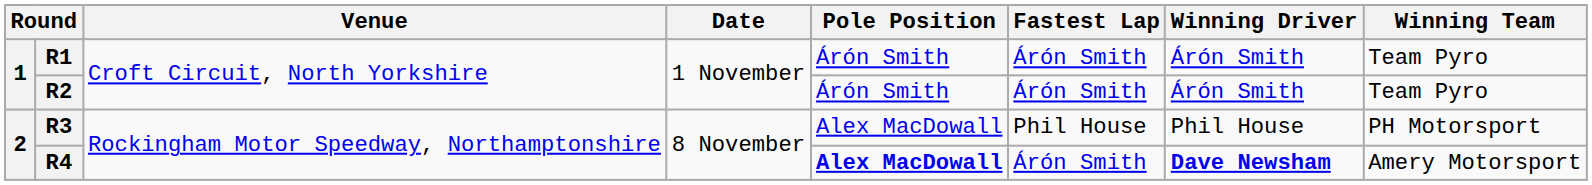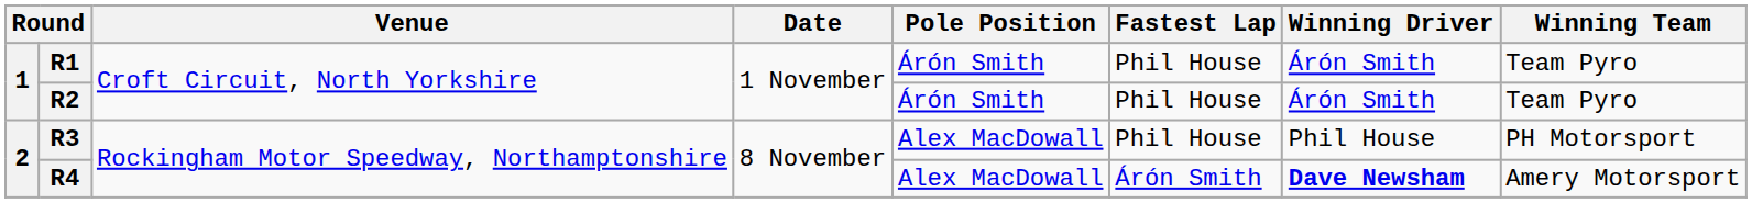 <table class="wikitable" style="font-size: 85%">
 <tr>
 <th colspan=2>Round</th>
 <th>Venue</th>
 <th>Date</th>
 <th>Pole Position</th>
 <th>Fastest Lap</th>
 <th>Winning Driver</th>
 <th>Winning Team</th>
 </tr>
 <tr>
 <th rowspan=2>1</th>
 <th>R1</th>
 <td rowspan=2><a href='#'>Croft Circuit</a>, <a href='#'>North Yorkshire</a></td>
 <td rowspan=2>1 November</td>
 <td> <a href='#'>Árón Smith</a></td>
-<td> <a href='#'>Árón Smith</a></td>
+<td> Phil House</td>
 <td> <a href='#'>Árón Smith</a></td>
 <td>Team Pyro</td>
 </tr>
 <tr>
 <th>R2</th>
 <td> <a href='#'>Árón Smith</a></td>
-<td> <a href='#'>Árón Smith</a></td>
+<td> Phil House</td>
 <td> <a href='#'>Árón Smith</a></td>
 <td>Team Pyro</td>
 </tr>
 <tr>
 <th rowspan=2>2</th>
 <th>R3</th>
 <td rowspan=2><a href='#'>Rockingham Motor Speedway</a>, <a href='#'>Northamptonshire</a></td>
 <td rowspan=2>8 November</td>
 <td> <a href='#'>Alex MacDowall</a></td>
 <td> Phil House</td>
 <td> Phil House</td>
 <td>PH Motorsport</td>
 </tr>
 <tr>
 <th>R4</th>
-<td><strong> <a href='#'>Alex MacDowall</a></strong></td>
+<td> <a href='#'>Alex MacDowall</a></td>
 <td> <a href='#'>Árón Smith</a></td>
 <td><strong> <a href='#'>Dave Newsham</a></strong></td>
 <td>Amery Motorsport</td>
 </tr>
 </table>
